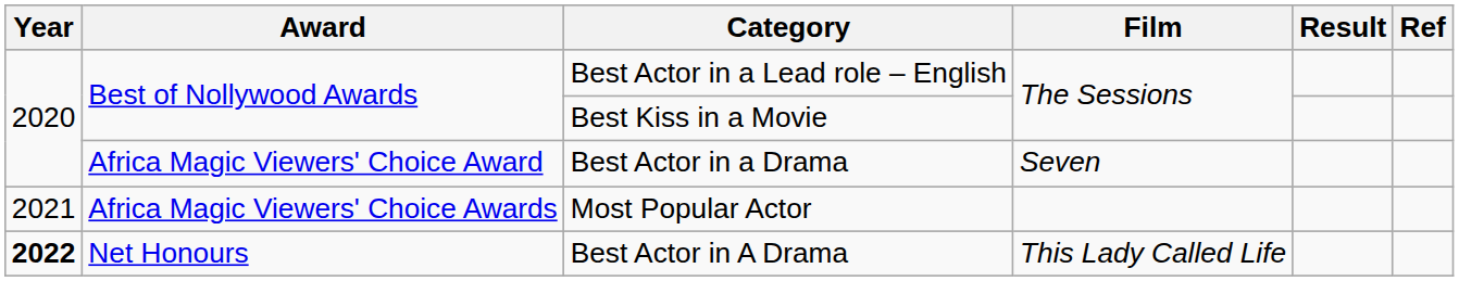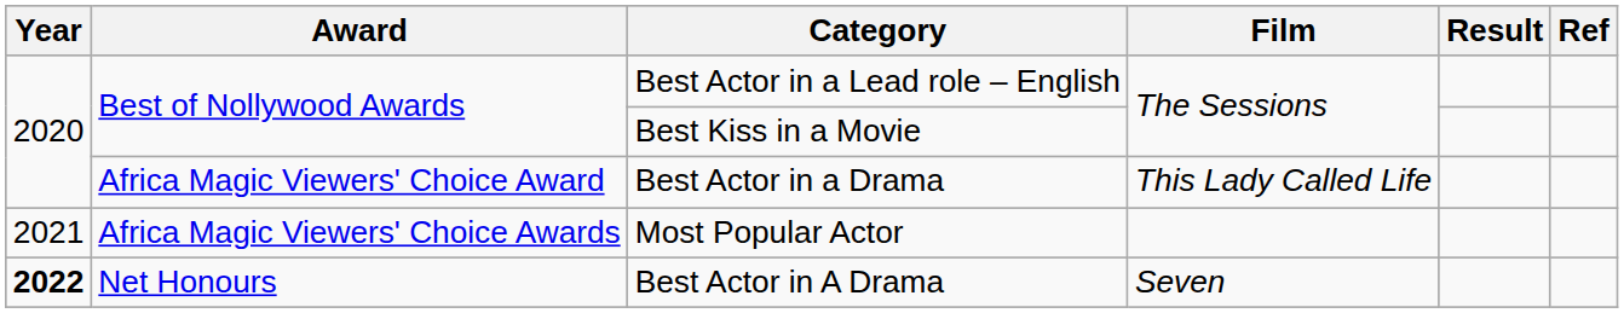 <table class="wikitable">
 <tr>
 <th>Year</th>
 <th>Award</th>
 <th>Category</th>
 <th>Film</th>
 <th>Result</th>
 <th>Ref</th>
 </tr>
 <tr>
 <td rowspan="3">2020</td>
 <td rowspan="2"><a href='#'>Best of Nollywood Awards</a></td>
 <td>Best Actor in a Lead role – English</td>
 <td rowspan="2"><em>The Sessions</em></td>
 <td></td>
 <td></td>
 </tr>
 <tr>
 <td>Best Kiss in a Movie</td>
 <td></td>
 <td></td>
 </tr>
 <tr>
 <td><a href='#'>Africa Magic Viewers' Choice Award</a></td>
 <td>Best Actor in a Drama</td>
-<td><em>Seven</em></td>
+<td><em>This Lady Called Life</em></td>
 <td></td>
 <td></td>
 </tr>
 <tr>
 <td>2021</td>
 <td><a href='#'>Africa Magic Viewers' Choice Awards</a></td>
 <td>Most Popular Actor</td>
 <td></td>
 <td></td>
 <td></td>
 </tr>
 <tr>
 <td><strong>2022</strong></td>
 <td><a href='#'>Net Honours</a></td>
 <td>Best Actor in A Drama</td>
-<td><em>This Lady Called Life</em></td>
+<td><em>Seven</em></td>
 <td></td>
 <td></td>
 </tr>
 </table>
